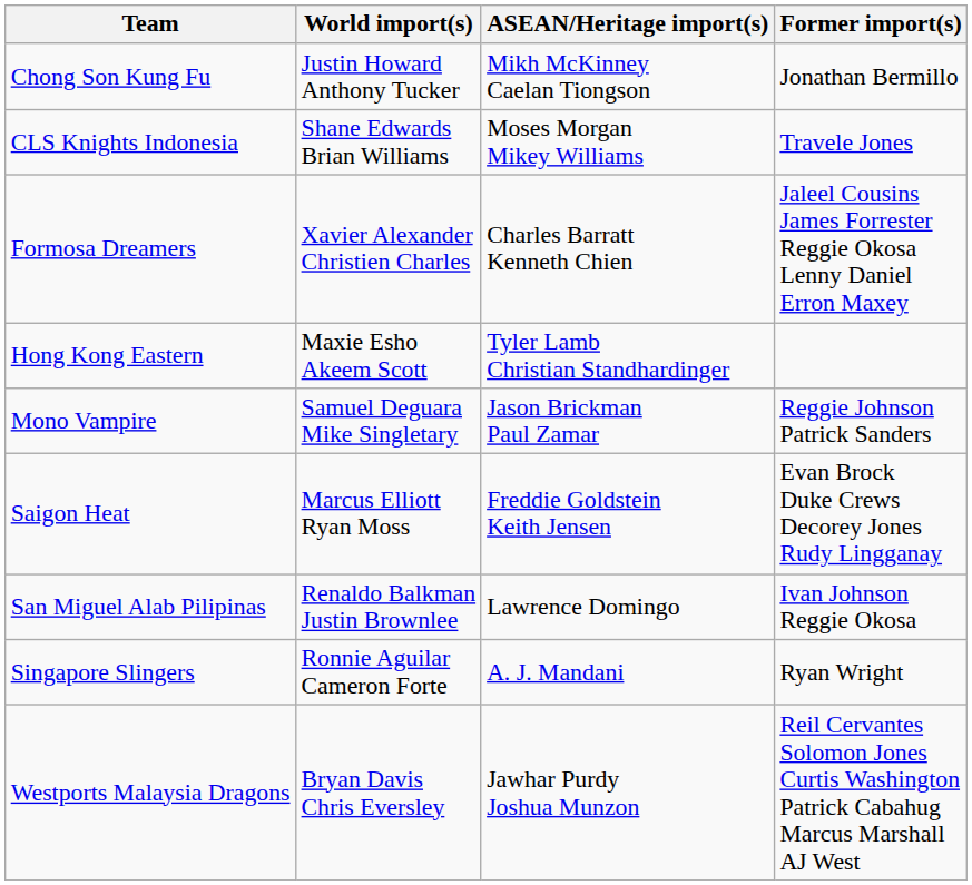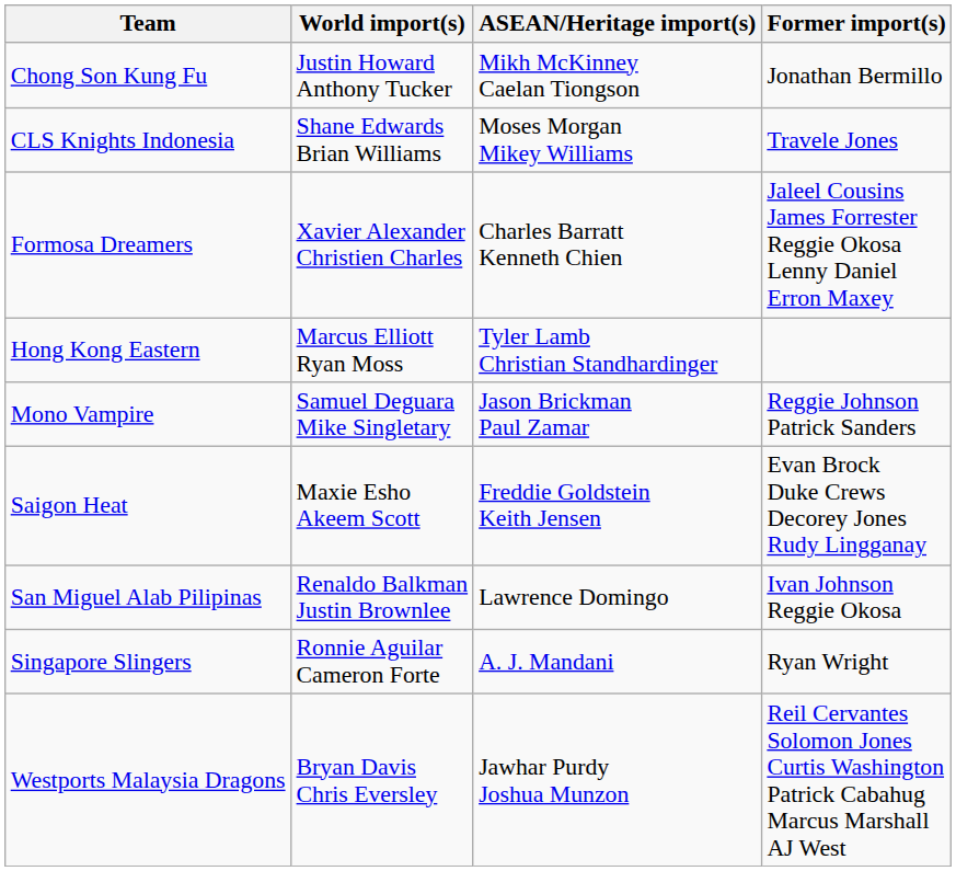 <table class="wikitable">
 <tr>
 <th>Team</th>
 <th>World import(s)</th>
 <th>ASEAN/Heritage import(s)</th>
 <th>Former import(s)</th>
 </tr>
 <tr>
 <td><a href='#'>Chong Son Kung Fu</a></td>
 <td> <a href='#'>Justin Howard</a> <br>  Anthony Tucker</td>
 <td>  <a href='#'>Mikh McKinney</a> <br>   Caelan Tiongson</td>
 <td>  Jonathan Bermillo</td>
 </tr>
 <tr>
 <td><a href='#'>CLS Knights Indonesia</a></td>
 <td> <a href='#'>Shane Edwards</a> <br>  Brian Williams</td>
 <td>  Moses Morgan <br>  <a href='#'>Mikey Williams</a></td>
 <td> <a href='#'>Travele Jones</a></td>
 </tr>
 <tr>
 <td><a href='#'>Formosa Dreamers</a></td>
 <td> <a href='#'>Xavier Alexander</a> <br>  <a href='#'>Christien Charles</a></td>
 <td>  Charles Barratt <br>   Kenneth Chien</td>
 <td> <a href='#'>Jaleel Cousins</a> <br>   <a href='#'>James Forrester</a> <br>  Reggie Okosa <br>  Lenny Daniel <br>  <a href='#'>Erron Maxey</a></td>
 </tr>
 <tr>
 <td><a href='#'>Hong Kong Eastern</a></td>
-<td> Maxie Esho <br>  <a href='#'>Akeem Scott</a></td>
+<td> <a href='#'>Marcus Elliott</a> <br>  Ryan Moss</td>
 <td>  <a href='#'>Tyler Lamb</a> <br>   <a href='#'>Christian Standhardinger</a></td>
 <td></td>
 </tr>
 <tr>
 <td><a href='#'>Mono Vampire</a></td>
 <td>  <a href='#'>Samuel Deguara</a> <br>  <a href='#'>Mike Singletary</a></td>
 <td>  <a href='#'>Jason Brickman</a> <br>   <a href='#'>Paul Zamar</a></td>
 <td> <a href='#'>Reggie Johnson</a> <br>  Patrick Sanders</td>
 </tr>
 <tr>
 <td><a href='#'>Saigon Heat</a></td>
-<td> <a href='#'>Marcus Elliott</a> <br>  Ryan Moss</td>
+<td> Maxie Esho <br>  <a href='#'>Akeem Scott</a></td>
 <td>   <a href='#'>Freddie Goldstein</a> <br>   <a href='#'>Keith Jensen</a></td>
 <td> Evan Brock <br>  Duke Crews <br>  Decorey Jones <br>  <a href='#'>Rudy Lingganay</a></td>
 </tr>
 <tr>
 <td><a href='#'>San Miguel Alab Pilipinas</a></td>
 <td>  <a href='#'>Renaldo Balkman</a> <br>  <a href='#'>Justin Brownlee</a></td>
 <td>  Lawrence Domingo</td>
 <td> <a href='#'>Ivan Johnson</a> <br>  Reggie Okosa</td>
 </tr>
 <tr>
 <td><a href='#'>Singapore Slingers</a></td>
 <td> <a href='#'>Ronnie Aguilar</a> <br>  Cameron Forte</td>
 <td>  <a href='#'>A. J. Mandani</a></td>
 <td> Ryan Wright</td>
 </tr>
 <tr>
 <td><a href='#'>Westports Malaysia Dragons</a></td>
 <td> <a href='#'>Bryan Davis</a> <br>  <a href='#'>Chris Eversley</a></td>
 <td>  Jawhar Purdy <br>   <a href='#'>Joshua Munzon</a></td>
 <td> <a href='#'>Reil Cervantes</a> <br>  <a href='#'>Solomon Jones</a> <br>  <a href='#'>Curtis Washington</a> <br>  Patrick Cabahug <br>  Marcus Marshall <br>  AJ West</td>
 </tr>
 </table>
